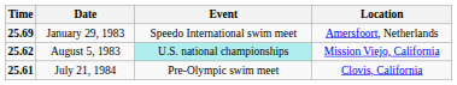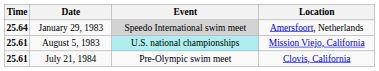 <table class="wikitable" style="font-size: 95%; text-align:center">
 <tr>
 <th width=>Time</th>
 <th width=125>Date</th>
 <th width=230>Event</th>
 <th width=180>Location</th>
 </tr>
 <tr>
-<td><strong>25.69</strong></td>
+<td><strong>25.64</strong></td>
 <td>January 29, 1983</td>
-<td>Speedo International swim meet</td>
+<td style="background: lightgrey;">Speedo International swim meet</td>
 <td><a href='#'>Amersfoort</a>, Netherlands</td>
 </tr>
 <tr>
-<td><strong>25.62</strong></td>
+<td><strong>25.61</strong></td>
 <td>August 5, 1983</td>
 <td style="background: paleturquoise;">U.S. national championships</td>
 <td><a href='#'>Mission Viejo, California</a></td>
 </tr>
 <tr>
 <td><strong>25.61</strong></td>
 <td>July 21, 1984</td>
 <td>Pre-Olympic swim meet</td>
 <td><a href='#'>Clovis, California</a></td>
 </tr>
 </table>
